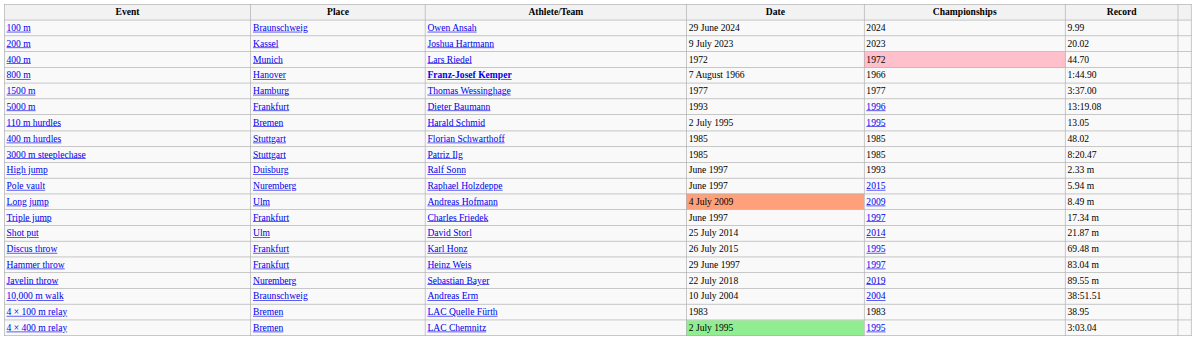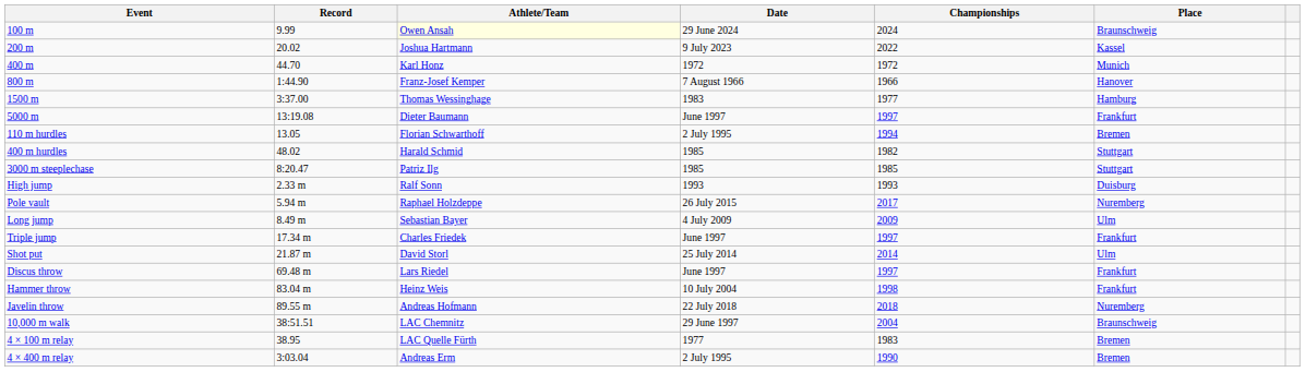 <table class="wikitable" style="font-size:95%; width: 95%;">
 <tr>
 <th>Event</th>
-<th>Place</th>
+<th>Record</th>
 <th>Athlete/Team</th>
 <th>Date</th>
 <th>Championships</th>
-<th>Record</th>
+<th>Place</th>
 <th></th>
 </tr>
 <tr>
 <td><a href='#'>100 m</a></td>
-<td><a href='#'>Braunschweig</a></td>
-<td><a href='#'>Owen Ansah</a></td>
+<td>9.99  </td>
+<td style="background: lightyellow;"><a href='#'>Owen Ansah</a></td>
 <td>29 June 2024</td>
 <td>2024</td>
-<td>9.99  </td>
+<td><a href='#'>Braunschweig</a></td>
 <td></td>
 </tr>
 <tr>
 <td><a href='#'>200 m</a></td>
-<td><a href='#'>Kassel</a></td>
+<td>20.02  </td>
 <td><a href='#'>Joshua Hartmann</a></td>
 <td>9 July 2023</td>
-<td>2023</td>
-<td>20.02  </td>
+<td>2022</td>
+<td><a href='#'>Kassel</a></td>
 <td></td>
 </tr>
 <tr>
 <td><a href='#'>400 m</a></td>
+<td>44.70</td>
+<td><a href='#'>Karl Honz</a></td>
+<td>1972</td>
+<td>1972</td>
 <td><a href='#'>Munich</a></td>
-<td><a href='#'>Lars Riedel</a></td>
-<td>1972</td>
-<td style="background: pink;">1972</td>
-<td>44.70</td>
 <td></td>
 </tr>
 <tr>
 <td><a href='#'>800 m</a></td>
-<td><a href='#'>Hanover</a></td>
-<td><strong><a href='#'>Franz-Josef Kemper</a></strong></td>
+<td>1:44.90</td>
+<td><a href='#'>Franz-Josef Kemper</a></td>
 <td>7 August 1966</td>
 <td>1966</td>
-<td>1:44.90</td>
+<td><a href='#'>Hanover</a></td>
 <td></td>
 </tr>
 <tr>
 <td><a href='#'>1500 m</a></td>
+<td>3:37.00</td>
+<td><a href='#'>Thomas Wessinghage</a></td>
+<td>1983</td>
+<td>1977</td>
 <td><a href='#'>Hamburg</a></td>
-<td><a href='#'>Thomas Wessinghage</a></td>
-<td>1977</td>
-<td>1977</td>
-<td>3:37.00</td>
 <td></td>
 </tr>
 <tr>
 <td><a href='#'>5000 m</a></td>
+<td>13:19.08</td>
+<td><a href='#'>Dieter Baumann</a></td>
+<td>June 1997</td>
+<td><a href='#'>1997</a></td>
 <td><a href='#'>Frankfurt</a></td>
-<td><a href='#'>Dieter Baumann</a></td>
-<td>1993</td>
-<td><a href='#'>1996</a></td>
-<td>13:19.08</td>
 <td></td>
 </tr>
 <tr>
 <td><a href='#'>110 m hurdles</a></td>
+<td>13.05  </td>
+<td><a href='#'>Florian Schwarthoff</a></td>
+<td>2 July 1995</td>
+<td><a href='#'>1994</a></td>
 <td><a href='#'>Bremen</a></td>
-<td><a href='#'>Harald Schmid</a></td>
-<td>2 July 1995</td>
-<td><a href='#'>1995</a></td>
-<td>13.05  </td>
 <td></td>
 </tr>
 <tr>
 <td><a href='#'>400 m hurdles</a></td>
+<td>48.02</td>
+<td><a href='#'>Harald Schmid</a></td>
+<td>1985</td>
+<td>1982</td>
 <td><a href='#'>Stuttgart</a></td>
-<td><a href='#'>Florian Schwarthoff</a></td>
-<td>1985</td>
-<td>1985</td>
-<td>48.02</td>
 <td></td>
 </tr>
 <tr>
 <td><a href='#'>3000 m steeplechase</a></td>
-<td><a href='#'>Stuttgart</a></td>
+<td>8:20.47</td>
 <td><a href='#'>Patriz Ilg</a></td>
 <td>1985</td>
 <td>1985</td>
-<td>8:20.47</td>
+<td><a href='#'>Stuttgart</a></td>
 <td></td>
 </tr>
 <tr>
 <td><a href='#'>High jump</a></td>
+<td>2.33 m</td>
+<td><a href='#'>Ralf Sonn</a></td>
+<td>1993</td>
+<td>1993</td>
 <td><a href='#'>Duisburg</a></td>
-<td><a href='#'>Ralf Sonn</a></td>
-<td>June 1997</td>
-<td>1993</td>
-<td>2.33 m</td>
 <td></td>
 </tr>
 <tr>
 <td><a href='#'>Pole vault</a></td>
+<td>5.94 m</td>
+<td><a href='#'>Raphael Holzdeppe</a></td>
+<td>26 July 2015</td>
+<td><a href='#'>2017</a></td>
 <td><a href='#'>Nuremberg</a></td>
-<td><a href='#'>Raphael Holzdeppe</a></td>
-<td>June 1997</td>
-<td><a href='#'>2015</a></td>
-<td>5.94 m</td>
 <td></td>
 </tr>
 <tr>
 <td><a href='#'>Long jump</a></td>
+<td>8.49 m </td>
+<td><a href='#'>Sebastian Bayer</a></td>
+<td>4 July 2009</td>
+<td><a href='#'>2009</a></td>
 <td><a href='#'>Ulm</a></td>
-<td><a href='#'>Andreas Hofmann</a></td>
-<td style="background: lightsalmon;">4 July 2009</td>
-<td><a href='#'>2009</a></td>
-<td>8.49 m </td>
 <td></td>
 </tr>
 <tr>
 <td><a href='#'>Triple jump</a></td>
-<td><a href='#'>Frankfurt</a></td>
+<td>17.34 m</td>
 <td><a href='#'>Charles Friedek</a></td>
 <td>June 1997</td>
 <td><a href='#'>1997</a></td>
-<td>17.34 m</td>
+<td><a href='#'>Frankfurt</a></td>
 <td></td>
 </tr>
 <tr>
 <td><a href='#'>Shot put</a></td>
-<td><a href='#'>Ulm</a></td>
+<td>21.87 m</td>
 <td><a href='#'>David Storl</a></td>
 <td>25 July 2014</td>
 <td><a href='#'>2014</a></td>
-<td>21.87 m</td>
+<td><a href='#'>Ulm</a></td>
 <td></td>
 </tr>
 <tr>
 <td><a href='#'>Discus throw</a></td>
+<td>69.48 m</td>
+<td><a href='#'>Lars Riedel</a></td>
+<td>June 1997</td>
+<td><a href='#'>1997</a></td>
 <td><a href='#'>Frankfurt</a></td>
-<td><a href='#'>Karl Honz</a></td>
-<td>26 July 2015</td>
-<td><a href='#'>1995</a></td>
-<td>69.48 m</td>
 <td></td>
 </tr>
 <tr>
 <td><a href='#'>Hammer throw</a></td>
+<td>83.04 m</td>
+<td><a href='#'>Heinz Weis</a></td>
+<td>10 July 2004</td>
+<td><a href='#'>1998</a></td>
 <td><a href='#'>Frankfurt</a></td>
-<td><a href='#'>Heinz Weis</a></td>
-<td>29 June 1997</td>
-<td><a href='#'>1997</a></td>
-<td>83.04 m</td>
 <td></td>
 </tr>
 <tr>
 <td><a href='#'>Javelin throw</a></td>
+<td>89.55 m</td>
+<td><a href='#'>Andreas Hofmann</a></td>
+<td>22 July 2018</td>
+<td><a href='#'>2018</a></td>
 <td><a href='#'>Nuremberg</a></td>
-<td><a href='#'>Sebastian Bayer</a></td>
-<td>22 July 2018</td>
-<td><a href='#'>2019</a></td>
-<td>89.55 m</td>
 <td></td>
 </tr>
 <tr>
 <td><a href='#'>10,000 m walk</a></td>
+<td>38:51.51</td>
+<td><a href='#'>LAC Chemnitz</a></td>
+<td>29 June 1997</td>
+<td><a href='#'>2004</a></td>
 <td><a href='#'>Braunschweig</a></td>
-<td><a href='#'>Andreas Erm</a></td>
-<td>10 July 2004</td>
-<td><a href='#'>2004</a></td>
-<td>38:51.51</td>
 <td></td>
 </tr>
 <tr>
 <td><a href='#'>4 × 100 m relay</a></td>
+<td>38.95</td>
+<td><a href='#'>LAC Quelle Fürth</a></td>
+<td>1977</td>
+<td>1983</td>
 <td><a href='#'>Bremen</a></td>
-<td><a href='#'>LAC Quelle Fürth</a></td>
-<td>1983</td>
-<td>1983</td>
-<td>38.95</td>
 <td></td>
 </tr>
 <tr>
 <td><a href='#'>4 × 400 m relay</a></td>
+<td>3:03.04</td>
+<td><a href='#'>Andreas Erm</a></td>
+<td>2 July 1995</td>
+<td><a href='#'>1990</a></td>
 <td><a href='#'>Bremen</a></td>
-<td><a href='#'>LAC Chemnitz</a></td>
-<td style="background: lightgreen;">2 July 1995</td>
-<td><a href='#'>1995</a></td>
-<td>3:03.04</td>
 <td></td>
 </tr>
 </table>
